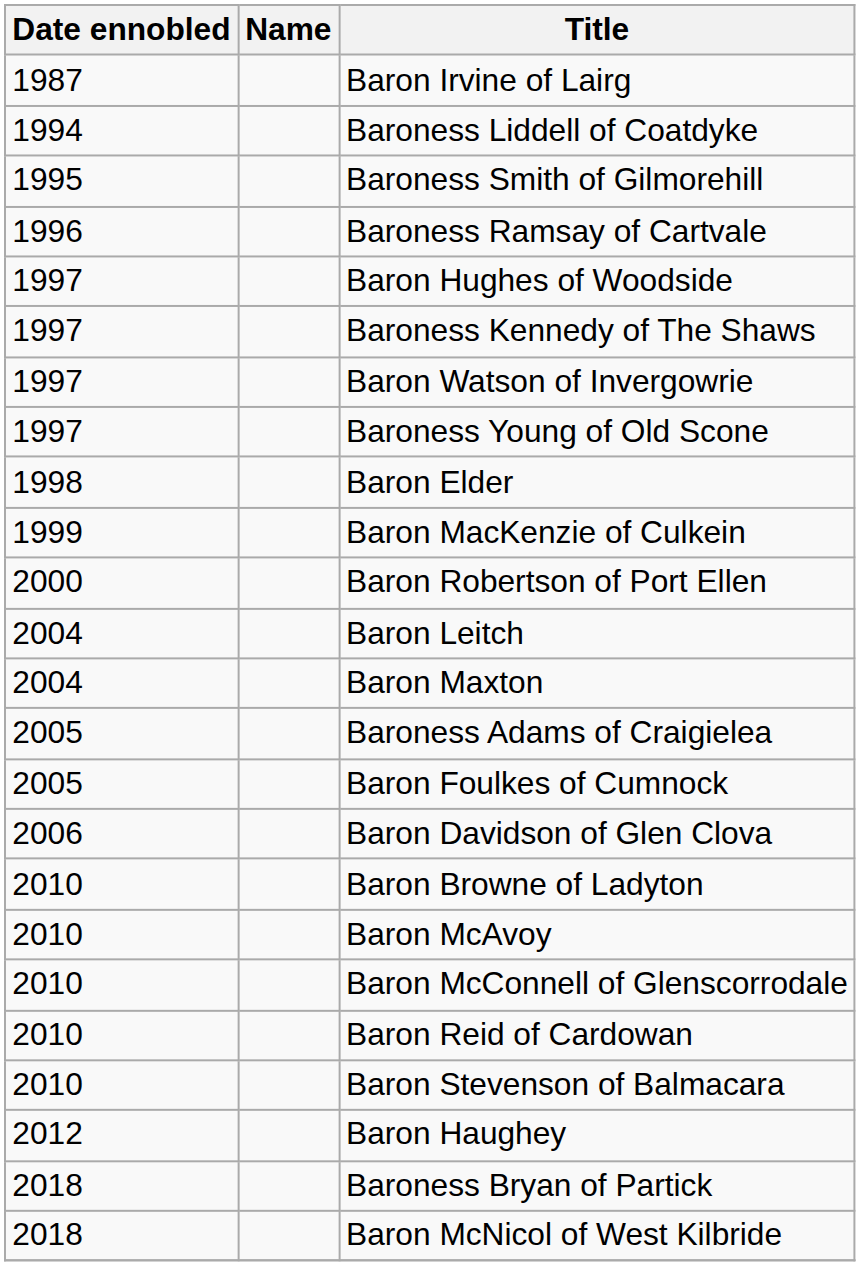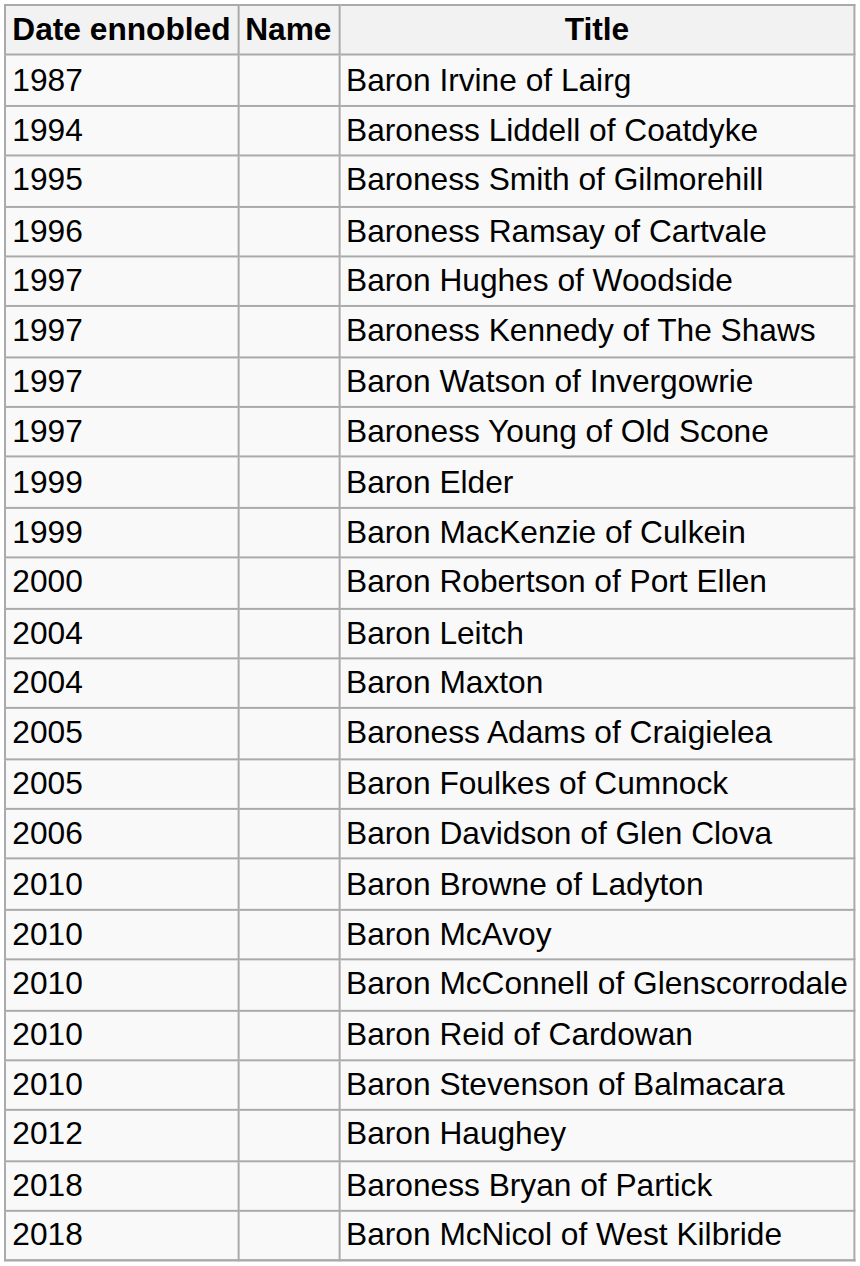 <table class="wikitable sortable">
 <tr>
 <th>Date ennobled</th>
 <th>Name</th>
 <th>Title</th>
 </tr>
 <tr>
 <td>1987</td>
 <td></td>
 <td>Baron Irvine of Lairg</td>
 </tr>
 <tr>
 <td>1994</td>
 <td></td>
 <td>Baroness Liddell of Coatdyke</td>
 </tr>
 <tr>
 <td>1995</td>
 <td></td>
 <td>Baroness Smith of Gilmorehill</td>
 </tr>
 <tr>
 <td>1996</td>
 <td></td>
 <td>Baroness Ramsay of Cartvale</td>
 </tr>
 <tr>
 <td>1997</td>
 <td></td>
 <td>Baron Hughes of Woodside</td>
 </tr>
 <tr>
 <td>1997</td>
 <td></td>
 <td>Baroness Kennedy of The Shaws</td>
 </tr>
 <tr>
 <td>1997</td>
 <td></td>
 <td>Baron Watson of Invergowrie</td>
 </tr>
 <tr>
 <td>1997</td>
 <td></td>
 <td>Baroness Young of Old Scone</td>
 </tr>
 <tr>
-<td>1998</td>
+<td>1999</td>
 <td></td>
 <td>Baron Elder</td>
 </tr>
 <tr>
 <td>1999</td>
 <td></td>
 <td>Baron MacKenzie of Culkein</td>
 </tr>
 <tr>
 <td>2000</td>
 <td></td>
 <td>Baron Robertson of Port Ellen</td>
 </tr>
 <tr>
 <td>2004</td>
 <td></td>
 <td>Baron Leitch</td>
 </tr>
 <tr>
 <td>2004</td>
 <td></td>
 <td>Baron Maxton</td>
 </tr>
 <tr>
 <td>2005</td>
 <td></td>
 <td>Baroness Adams of Craigielea</td>
 </tr>
 <tr>
 <td>2005</td>
 <td></td>
 <td>Baron Foulkes of Cumnock</td>
 </tr>
 <tr>
 <td>2006</td>
 <td></td>
 <td>Baron Davidson of Glen Clova</td>
 </tr>
 <tr>
 <td>2010</td>
 <td></td>
 <td>Baron Browne of Ladyton</td>
 </tr>
 <tr>
 <td>2010</td>
 <td></td>
 <td>Baron McAvoy</td>
 </tr>
 <tr>
 <td>2010</td>
 <td></td>
 <td>Baron McConnell of Glenscorrodale</td>
 </tr>
 <tr>
 <td>2010</td>
 <td></td>
 <td>Baron Reid of Cardowan</td>
 </tr>
 <tr>
 <td>2010</td>
 <td></td>
 <td>Baron Stevenson of Balmacara</td>
 </tr>
 <tr>
 <td>2012</td>
 <td></td>
 <td>Baron Haughey</td>
 </tr>
 <tr>
 <td>2018</td>
 <td></td>
 <td>Baroness Bryan of Partick</td>
 </tr>
 <tr>
 <td>2018</td>
 <td></td>
 <td>Baron McNicol of West Kilbride</td>
 </tr>
 <tr>
 </tr>
 </table>
